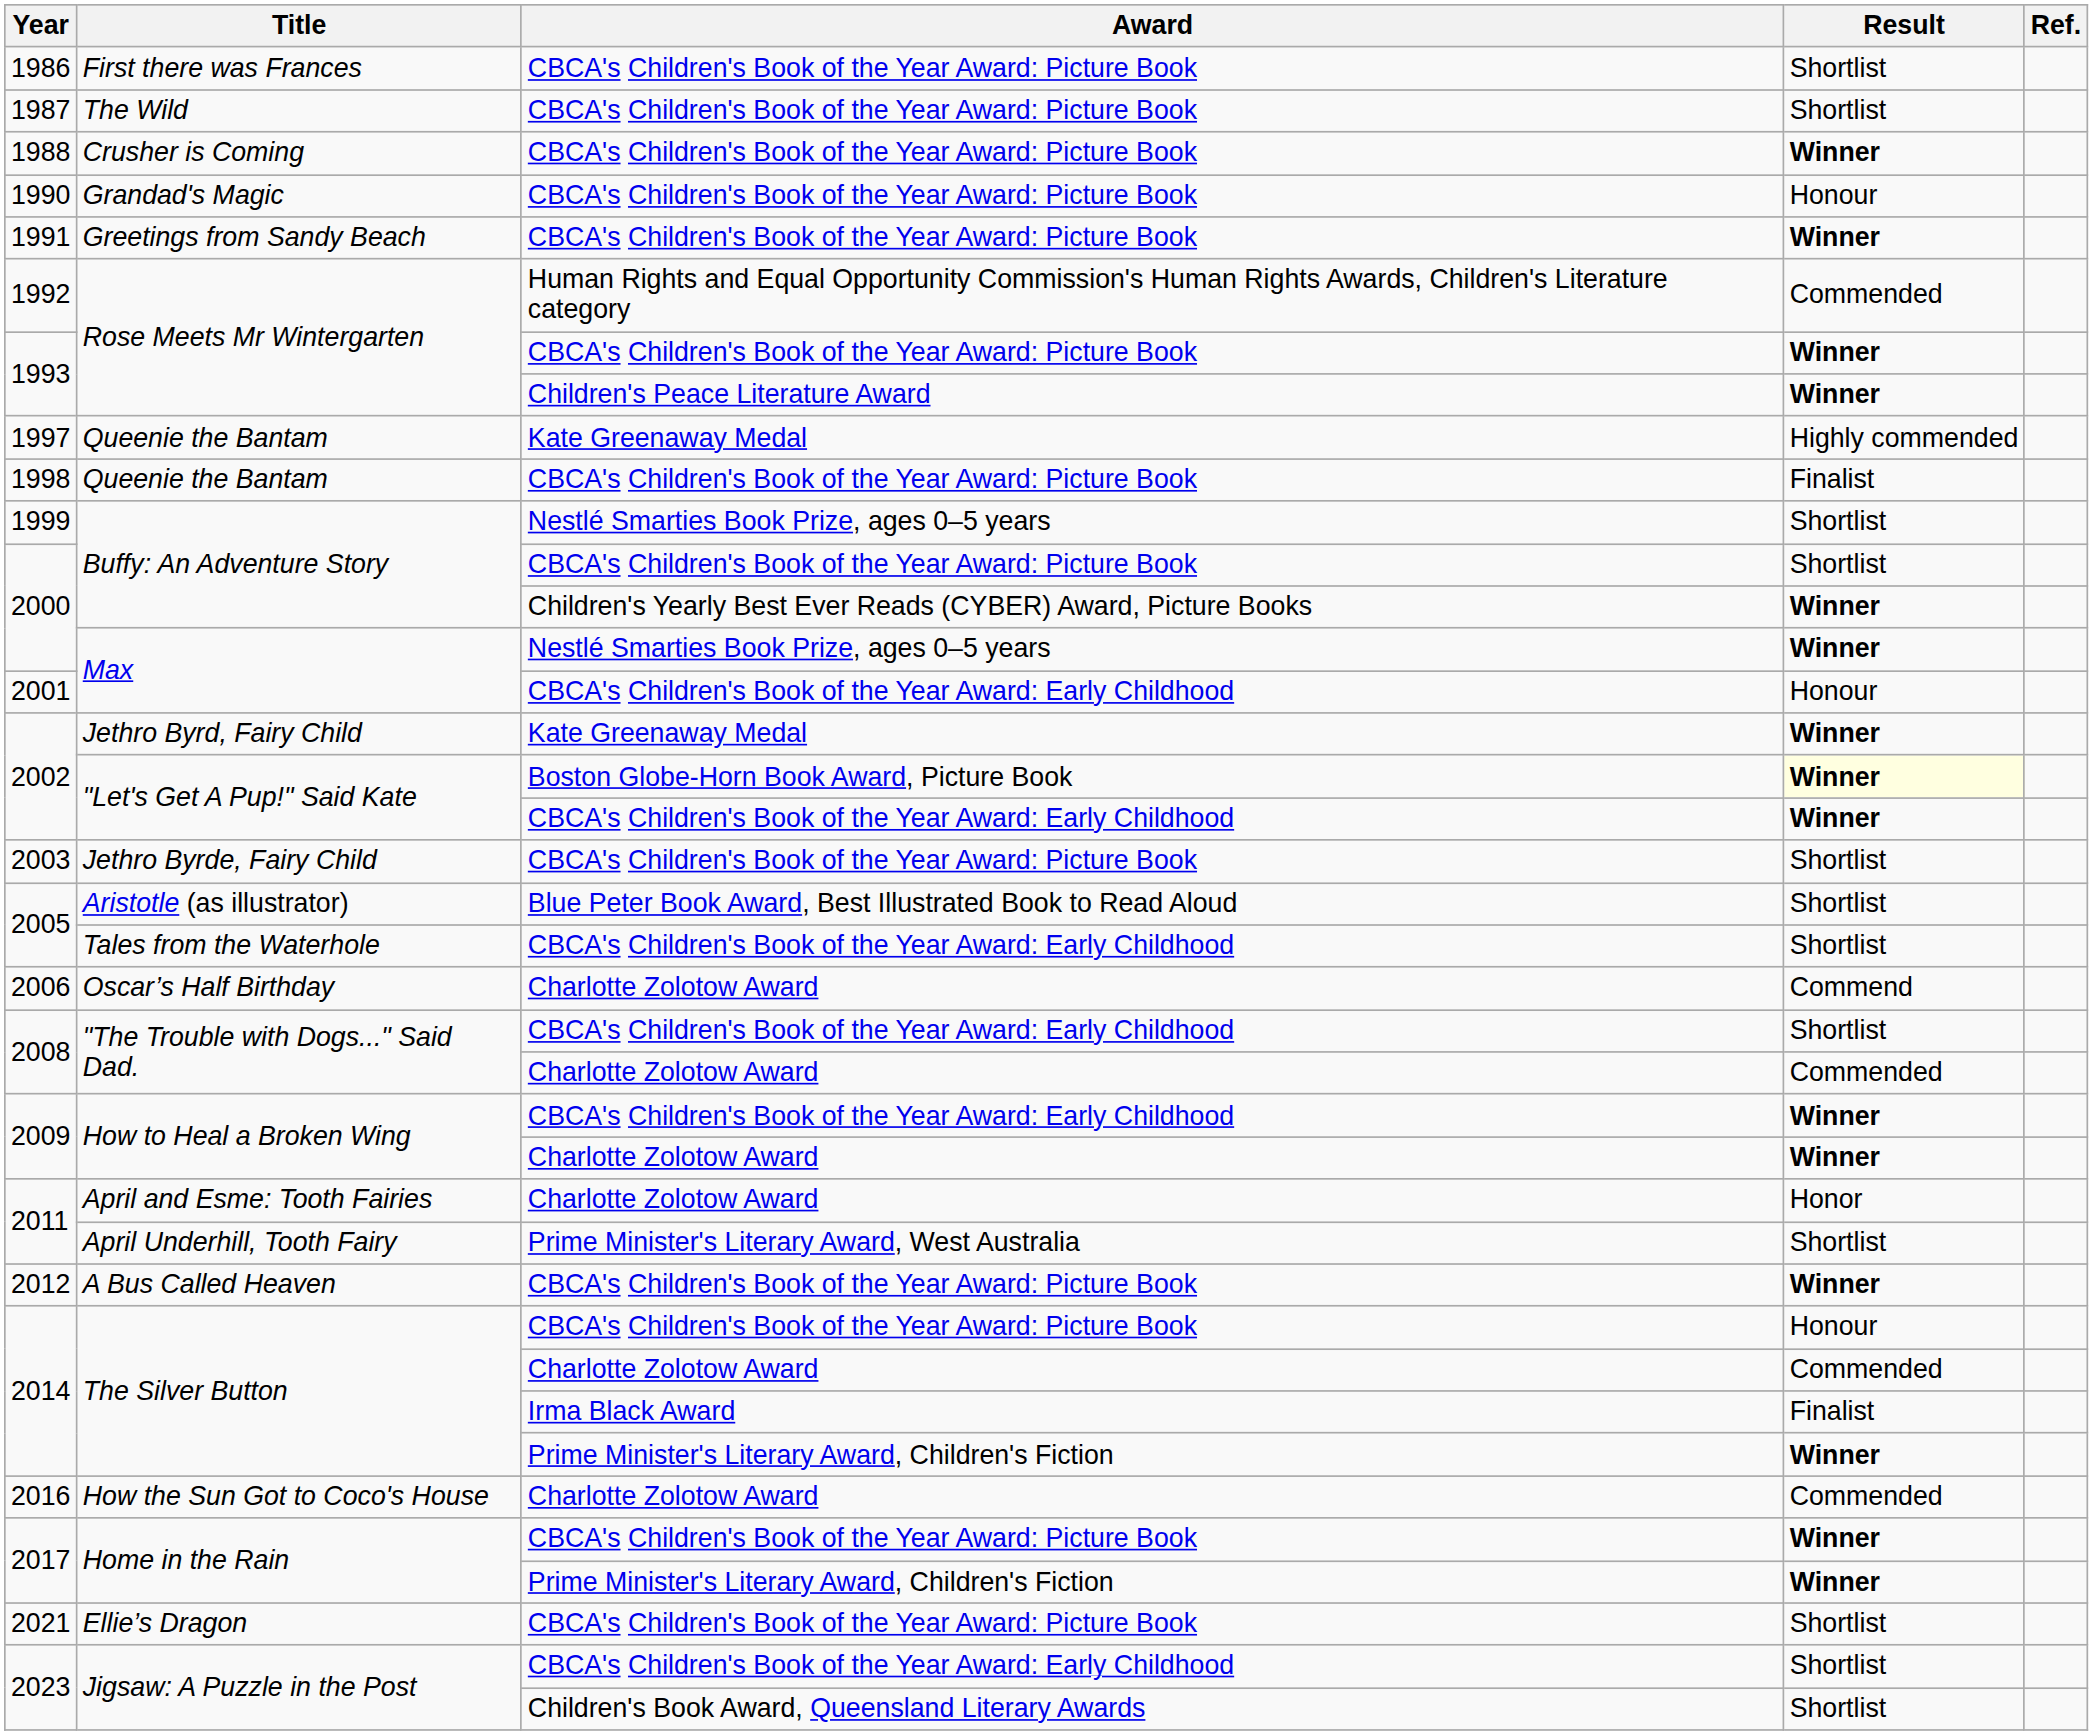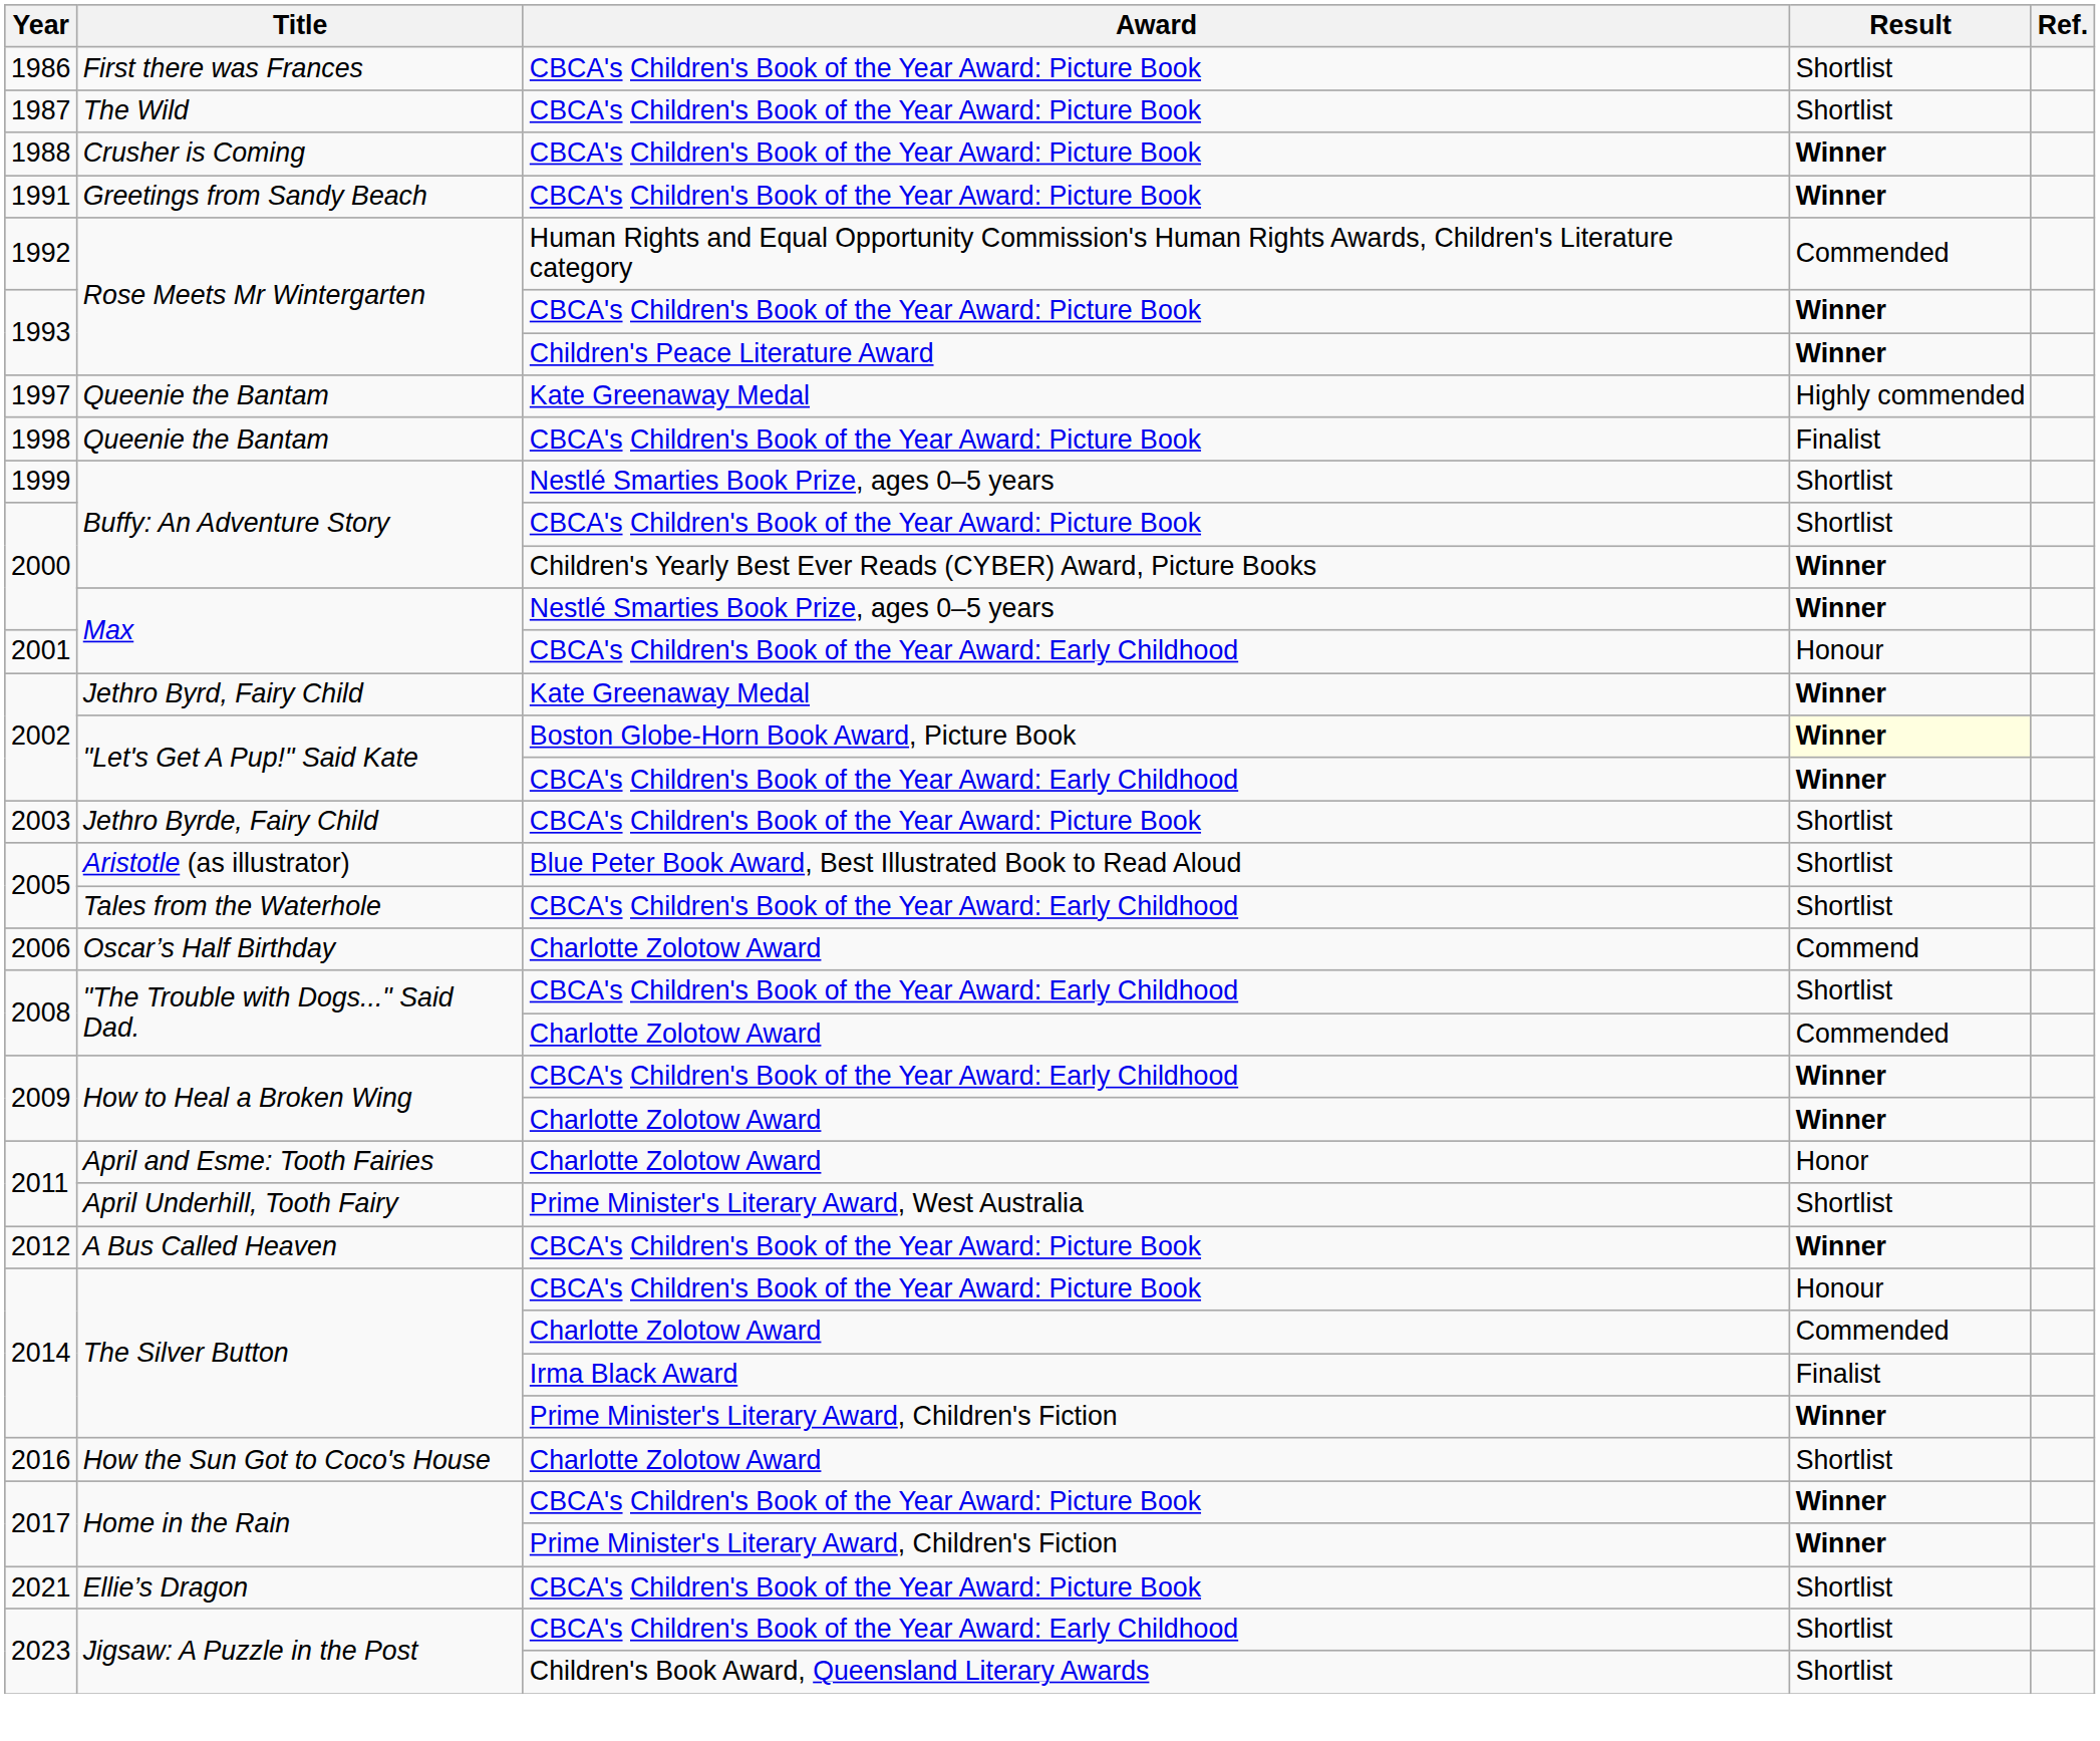 <table class="wikitable sortable mw-collapsible">
 <tr>
 <th>Year</th>
 <th>Title</th>
 <th>Award</th>
 <th>Result</th>
 <th>Ref.</th>
 </tr>
 <tr>
 <td>1986</td>
 <td><em>First there was Frances</em></td>
 <td><a href='#'>CBCA's</a> <a href='#'>Children's Book of the Year Award: Picture Book</a></td>
 <td>Shortlist</td>
 <td></td>
 </tr>
 <tr>
 <td>1987</td>
 <td><em>The Wild</em></td>
 <td><a href='#'>CBCA's</a> <a href='#'>Children's Book of the Year Award: Picture Book</a></td>
 <td>Shortlist</td>
 <td></td>
 </tr>
 <tr>
 <td>1988</td>
 <td><em>Crusher is Coming</em></td>
 <td><a href='#'>CBCA's</a> <a href='#'>Children's Book of the Year Award: Picture Book</a></td>
 <td><strong>Winner</strong></td>
-<td></td>
-</tr>
-<tr>
-<td>1990</td>
-<td><em>Grandad's Magic</em></td>
-<td><a href='#'>CBCA's</a> <a href='#'>Children's Book of the Year Award: Picture Book</a></td>
-<td>Honour</td>
 <td></td>
 </tr>
 <tr>
 <td>1991</td>
 <td><em>Greetings from Sandy Beach</em></td>
 <td><a href='#'>CBCA's</a> <a href='#'>Children's Book of the Year Award: Picture Book</a></td>
 <td><strong>Winner</strong></td>
 <td></td>
 </tr>
 <tr>
 <td>1992</td>
 <td rowspan="3"><em>Rose Meets Mr Wintergarten</em></td>
 <td>Human Rights and Equal Opportunity Commission's Human Rights Awards, Children's Literature category</td>
 <td>Commended</td>
 <td></td>
 </tr>
 <tr>
 <td rowspan="2">1993</td>
 <td><a href='#'>CBCA's</a> <a href='#'>Children's Book of the Year Award: Picture Book</a></td>
 <td><strong>Winner</strong></td>
 <td></td>
 </tr>
 <tr>
 <td><a href='#'>Children's Peace Literature Award</a></td>
 <td><strong>Winner</strong></td>
 <td></td>
 </tr>
 <tr>
 <td>1997</td>
 <td><em>Queenie the Bantam</em></td>
 <td><a href='#'>Kate Greenaway Medal</a></td>
 <td>Highly commended</td>
 <td></td>
 </tr>
 <tr>
 <td>1998</td>
 <td><em>Queenie the Bantam</em></td>
 <td><a href='#'>CBCA's</a> <a href='#'>Children's Book of the Year Award: Picture Book</a></td>
 <td>Finalist</td>
 <td></td>
 </tr>
 <tr>
 <td>1999</td>
 <td rowspan="3"><em>Buffy: An Adventure Story</em></td>
 <td><a href='#'>Nestlé Smarties Book Prize</a>, ages 0–5 years</td>
 <td>Shortlist</td>
 <td></td>
 </tr>
 <tr>
 <td rowspan="3">2000</td>
 <td><a href='#'>CBCA's</a> <a href='#'>Children's Book of the Year Award: Picture Book</a></td>
 <td>Shortlist</td>
 <td></td>
 </tr>
 <tr>
 <td>Children's Yearly Best Ever Reads (CYBER) Award, Picture Books</td>
 <td><strong>Winner</strong></td>
 <td></td>
 </tr>
 <tr>
 <td rowspan="2"><em><a href='#'>Max</a></em></td>
 <td><a href='#'>Nestlé Smarties Book Prize</a>, ages 0–5 years</td>
 <td><strong>Winner</strong></td>
 <td></td>
 </tr>
 <tr>
 <td>2001</td>
 <td><a href='#'>CBCA's</a> <a href='#'>Children's Book of the Year Award: Early Childhood</a></td>
 <td>Honour</td>
 <td></td>
 </tr>
 <tr>
 <td rowspan="3">2002</td>
 <td><em>Jethro Byrd, Fairy Child</em></td>
 <td><a href='#'>Kate Greenaway Medal</a></td>
 <td><strong>Winner</strong></td>
 <td></td>
 </tr>
 <tr>
 <td rowspan="2"><em>"Let's Get A Pup!" Said Kate</em></td>
 <td><a href='#'>Boston Globe-Horn Book Award</a>, Picture Book</td>
 <td style="background: lightyellow;"><strong>Winner</strong></td>
 <td></td>
 </tr>
 <tr>
 <td><a href='#'>CBCA's</a> <a href='#'>Children's Book of the Year Award: Early Childhood</a></td>
 <td><strong>Winner</strong></td>
 <td></td>
 </tr>
 <tr>
 <td>2003</td>
 <td><em>Jethro Byrde, Fairy Child</em></td>
 <td><a href='#'>CBCA's</a> <a href='#'>Children's Book of the Year Award: Picture Book</a></td>
 <td>Shortlist</td>
 <td></td>
 </tr>
 <tr>
 <td rowspan="2">2005</td>
 <td><em><a href='#'>Aristotle</a></em> (as illustrator)</td>
 <td><a href='#'>Blue Peter Book Award</a>, Best Illustrated Book to Read Aloud</td>
 <td>Shortlist</td>
 <td></td>
 </tr>
 <tr>
 <td><em>Tales from the Waterhole</em></td>
 <td><a href='#'>CBCA's</a> <a href='#'>Children's Book of the Year Award: Early Childhood</a></td>
 <td>Shortlist</td>
 <td></td>
 </tr>
 <tr>
 <td>2006</td>
 <td><em>Oscar’s Half Birthday</em></td>
 <td><a href='#'>Charlotte Zolotow Award</a></td>
 <td>Commend</td>
 <td></td>
 </tr>
 <tr>
 <td rowspan="2">2008</td>
 <td rowspan="2"><em>"The Trouble with Dogs..." Said Dad.</em></td>
 <td><a href='#'>CBCA's</a> <a href='#'>Children's Book of the Year Award: Early Childhood</a></td>
 <td>Shortlist</td>
 <td></td>
 </tr>
 <tr>
 <td><a href='#'>Charlotte Zolotow Award</a></td>
 <td>Commended</td>
 <td></td>
 </tr>
 <tr>
 <td rowspan="2">2009</td>
 <td rowspan="2"><em>How to Heal a Broken Wing</em></td>
 <td><a href='#'>CBCA's</a> <a href='#'>Children's Book of the Year Award: Early Childhood</a></td>
 <td><strong>Winner</strong></td>
 <td></td>
 </tr>
 <tr>
 <td><a href='#'>Charlotte Zolotow Award</a></td>
 <td><strong>Winner</strong></td>
 <td></td>
 </tr>
 <tr>
 <td rowspan="2">2011</td>
 <td><em>April and Esme: Tooth Fairies</em></td>
 <td><a href='#'>Charlotte Zolotow Award</a></td>
 <td>Honor</td>
 <td></td>
 </tr>
 <tr>
 <td><em>April Underhill, Tooth Fairy</em></td>
 <td><a href='#'>Prime Minister's Literary Award</a>, West Australia</td>
 <td>Shortlist</td>
 <td></td>
 </tr>
 <tr>
 <td>2012</td>
 <td><em>A Bus Called Heaven</em></td>
 <td><a href='#'>CBCA's</a> <a href='#'>Children's Book of the Year Award: Picture Book</a></td>
 <td><strong>Winner</strong></td>
 <td></td>
 </tr>
 <tr>
 <td rowspan="4">2014</td>
 <td rowspan="4"><em>The Silver Button</em></td>
 <td><a href='#'>CBCA's</a> <a href='#'>Children's Book of the Year Award: Picture Book</a></td>
 <td>Honour</td>
 <td></td>
 </tr>
 <tr>
 <td><a href='#'>Charlotte Zolotow Award</a></td>
 <td>Commended</td>
 <td></td>
 </tr>
 <tr>
 <td><a href='#'>Irma Black Award</a></td>
 <td>Finalist</td>
 <td></td>
 </tr>
 <tr>
 <td><a href='#'>Prime Minister's Literary Award</a>, Children's Fiction</td>
 <td><strong>Winner</strong></td>
 <td></td>
 </tr>
 <tr>
 <td>2016</td>
 <td><em>How the Sun Got to Coco's House</em></td>
 <td><a href='#'>Charlotte Zolotow Award</a></td>
-<td>Commended</td>
+<td>Shortlist</td>
 <td></td>
 </tr>
 <tr>
 <td rowspan="2">2017</td>
 <td rowspan="2"><em>Home in the Rain</em></td>
 <td><a href='#'>CBCA's</a> <a href='#'>Children's Book of the Year Award: Picture Book</a></td>
 <td><strong>Winner</strong></td>
 <td></td>
 </tr>
 <tr>
 <td><a href='#'>Prime Minister's Literary Award</a>, Children's Fiction</td>
 <td><strong>Winner</strong></td>
 <td></td>
 </tr>
 <tr>
 <td>2021</td>
 <td><em>Ellie’s Dragon</em></td>
 <td><a href='#'>CBCA's</a> <a href='#'>Children's Book of the Year Award: Picture Book</a></td>
 <td>Shortlist</td>
 <td></td>
 </tr>
 <tr>
 <td rowspan="2">2023</td>
 <td rowspan="2"><em>Jigsaw: A Puzzle in the Post</em></td>
 <td><a href='#'>CBCA's</a> <a href='#'>Children's Book of the Year Award: Early Childhood</a></td>
 <td>Shortlist</td>
 <td></td>
 </tr>
 <tr>
 <td>Children's Book Award, <a href='#'>Queensland Literary Awards</a></td>
 <td>Shortlist</td>
 <td></td>
 </tr>
 </table>
